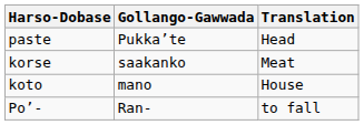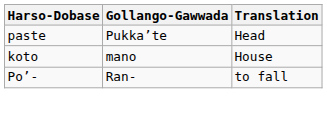 <table class="wikitable">
 <tr>
 <th>Harso-Dobase</th>
 <th>Gollango-Gawwada</th>
 <th>Translation</th>
 </tr>
 <tr>
 <td>paste</td>
 <td>Pukka’te</td>
 <td>Head</td>
 </tr>
 <tr>
-<td>korse</td>
-<td>saakanko</td>
-<td>Meat</td>
-</tr>
-<tr>
 <td>koto</td>
 <td>mano</td>
 <td>House</td>
 </tr>
 <tr>
 <td>Po’-</td>
 <td>Ran-</td>
 <td>to fall</td>
 </tr>
 </table>
